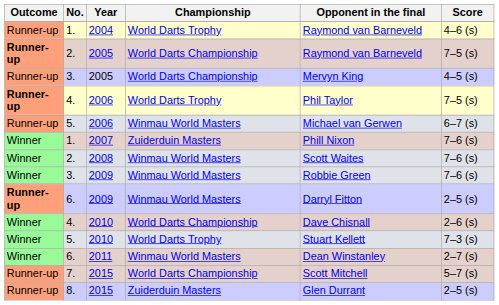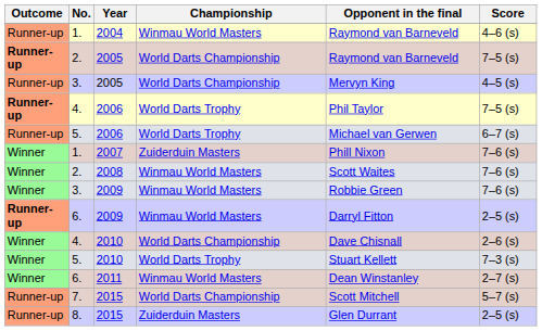 <table class="sortable wikitable">
 <tr>
 <th style="width:80px;">Outcome</th>
 <th style="width:20px;">No.</th>
 <th style="width:50px;">Year</th>
 <th style="width:250px;">Championship</th>
 <th style="width:200px;">Opponent in the final</th>
 <th style="width:70px;">Score</th>
 </tr>
 <tr style="background:#9cf;">
 </tr>
 <tr style="background:#ffc;">
 <td style="background:#ffa07a">Runner-up</td>
 <td>1.</td>
 <td><a href='#'>2004</a></td>
-<td><a href='#'>World Darts Trophy</a></td>
+<td><a href='#'>Winmau World Masters</a></td>
 <td> <a href='#'>Raymond van Barneveld</a></td>
 <td>4–6 (s)</td>
 </tr>
 <tr style="background:#e5d1cb;">
 <td style="background:#ffa07a;"><strong>Runner-up</strong></td>
 <td>2.</td>
 <td><a href='#'>2005</a></td>
 <td><a href='#'>World Darts Championship</a></td>
 <td> <a href='#'>Raymond van Barneveld</a></td>
 <td>7–5 (s)</td>
 </tr>
 <tr style="background:#ccf;">
 <td style="background:#ffa07a">Runner-up</td>
 <td>3.</td>
 <td>2005</td>
 <td><a href='#'>World Darts Championship</a></td>
 <td> <a href='#'>Mervyn King</a></td>
 <td>4–5 (s)</td>
 </tr>
 <tr style="background:#ffc;">
 <td style="background:#ffa07a"><strong>Runner-up</strong></td>
 <td>4.</td>
 <td><a href='#'>2006</a></td>
 <td><a href='#'>World Darts Trophy</a></td>
 <td> <a href='#'>Phil Taylor</a></td>
 <td>7–5 (s)</td>
 </tr>
 <tr style="background:#dfe2e9;">
 <td style="background:#ffa07a;">Runner-up</td>
 <td>5.</td>
 <td><a href='#'>2006</a></td>
-<td><a href='#'>Winmau World Masters</a></td>
+<td><a href='#'>World Darts Trophy</a></td>
 <td> <a href='#'>Michael van Gerwen</a></td>
 <td>6–7 (s)</td>
 </tr>
 <tr style="background:#e5d1cb;">
 <td style="background:#98FB98">Winner</td>
 <td>1.</td>
 <td><a href='#'>2007</a></td>
 <td><a href='#'>Zuiderduin Masters</a></td>
 <td> <a href='#'>Phill Nixon</a></td>
 <td>7–6 (s)</td>
 </tr>
 <tr style="background:#dfe2e9;">
 <td style="background:#98FB98">Winner</td>
 <td>2.</td>
 <td><a href='#'>2008</a></td>
 <td><a href='#'>Winmau World Masters</a></td>
 <td> <a href='#'>Scott Waites</a></td>
 <td>7–6 (s)</td>
 </tr>
 <tr style="background:#dfe2e9;">
 <td style="background:#98FB98">Winner</td>
 <td>3.</td>
 <td><a href='#'>2009</a></td>
 <td><a href='#'>Winmau World Masters</a></td>
 <td> <a href='#'>Robbie Green</a></td>
 <td>7–6 (s)</td>
 </tr>
 <tr style="background:#ccf;">
 <td style="background:#ffa07a;"><strong>Runner-up</strong></td>
 <td>6.</td>
 <td><a href='#'>2009</a></td>
 <td><a href='#'>Winmau World Masters</a></td>
 <td> <a href='#'>Darryl Fitton</a></td>
 <td>2–5 (s)</td>
 </tr>
 <tr style="background:#e5d1cb;">
 <td style="background:#98FB98">Winner</td>
 <td>4.</td>
 <td><a href='#'>2010</a></td>
 <td><a href='#'>World Darts Championship</a></td>
 <td> <a href='#'>Dave Chisnall</a></td>
 <td>2–6 (s)</td>
 </tr>
 <tr style="background:#dfe2e9;">
 <td style="background:#98FB98">Winner</td>
 <td>5.</td>
 <td><a href='#'>2010</a></td>
 <td><a href='#'>World Darts Trophy</a></td>
 <td> <a href='#'>Stuart Kellett</a></td>
 <td>7–3 (s)</td>
 </tr>
 <tr style="background:#e5d1cb;">
 <td style="background:#98FB98">Winner</td>
 <td>6.</td>
 <td><a href='#'>2011</a></td>
 <td><a href='#'>Winmau World Masters</a></td>
 <td> <a href='#'>Dean Winstanley</a></td>
 <td>2–7 (s)</td>
 </tr>
 <tr style="background:#e5d1cb;">
 <td style="background:#ffa07a;">Runner-up</td>
 <td>7.</td>
 <td><a href='#'>2015</a></td>
 <td><a href='#'>World Darts Championship</a></td>
 <td> <a href='#'>Scott Mitchell</a></td>
 <td>5–7 (s)</td>
 </tr>
 <tr style="background:#ccf;">
 <td style="background:#ffa07a;">Runner-up</td>
 <td>8.</td>
 <td><a href='#'>2015</a></td>
 <td><a href='#'>Zuiderduin Masters</a></td>
 <td> <a href='#'>Glen Durrant</a></td>
 <td>2–5 (s)</td>
 </tr>
 </table>
